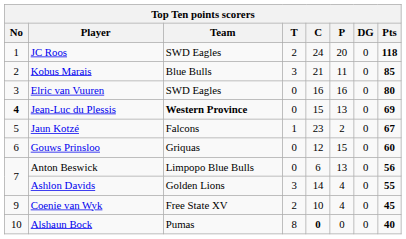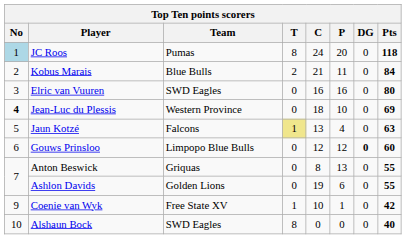 <table class="wikitable collapsible sortable" style="text-align:center; line-height:130%; font-size:90%; width:60%;">
 <tr>
 <th colspan="100%">Top Ten points scorers</th>
 </tr>
 <tr>
 <th style="width:6%;">No</th>
 <th style="width:34%;">Player</th>
 <th style="width:30%;">Team</th>
 <th style="width:6%;">T</th>
 <th style="width:6%;">C</th>
 <th style="width:6%;">P</th>
 <th style="width:6%;">DG</th>
 <th style="width:6%;">Pts<br></th>
 </tr>
 <tr>
-<td>1</td>
+<td style="background: lightblue;">1</td>
 <td align=left><a href='#'>JC Roos</a></td>
-<td align=left>SWD Eagles</td>
-<td>2</td>
+<td align=left>Pumas</td>
+<td>8</td>
 <td>24</td>
 <td>20</td>
 <td>0</td>
 <td><strong>118</strong></td>
 </tr>
 <tr>
 <td>2</td>
 <td align=left><a href='#'>Kobus Marais</a></td>
 <td align=left>Blue Bulls</td>
-<td>3</td>
+<td>2</td>
 <td>21</td>
 <td>11</td>
 <td>0</td>
-<td><strong>85</strong></td>
+<td><strong>84</strong></td>
 </tr>
 <tr>
 <td>3</td>
 <td align=left><a href='#'>Elric van Vuuren</a></td>
 <td align=left>SWD Eagles</td>
 <td>0</td>
 <td>16</td>
 <td>16</td>
 <td>0</td>
 <td><strong>80</strong></td>
 </tr>
 <tr>
 <td><strong>4</strong></td>
 <td align=left><a href='#'>Jean-Luc du Plessis</a></td>
-<td align=left><strong>Western Province</strong></td>
+<td align=left>Western Province</td>
 <td>0</td>
-<td>15</td>
-<td>13</td>
+<td>18</td>
+<td>10</td>
 <td>0</td>
 <td><strong>69</strong></td>
 </tr>
 <tr>
 <td>5</td>
 <td align=left><a href='#'>Jaun Kotzé</a></td>
 <td align=left>Falcons</td>
-<td>1</td>
-<td>23</td>
-<td>2</td>
+<td style="background: khaki;">1</td>
+<td>13</td>
+<td>4</td>
 <td>0</td>
-<td><strong>67</strong></td>
+<td><strong>63</strong></td>
 </tr>
 <tr>
 <td>6</td>
 <td align=left><a href='#'>Gouws Prinsloo</a></td>
-<td align=left>Griquas</td>
+<td align=left>Limpopo Blue Bulls</td>
 <td>0</td>
 <td>12</td>
-<td>15</td>
-<td>0</td>
+<td>12</td>
+<td><strong>0</strong></td>
 <td><strong>60</strong></td>
 </tr>
 <tr>
 <td rowspan=2>7</td>
 <td align=left>Anton Beswick</td>
-<td align=left>Limpopo Blue Bulls</td>
+<td align=left>Griquas</td>
 <td>0</td>
-<td>6</td>
+<td>8</td>
 <td>13</td>
 <td>0</td>
-<td><strong>56</strong></td>
+<td><strong>55</strong></td>
 </tr>
 <tr>
 <td align=left><a href='#'>Ashlon Davids</a></td>
 <td align=left>Golden Lions</td>
-<td>3</td>
-<td>14</td>
-<td>4</td>
+<td>0</td>
+<td>19</td>
+<td>6</td>
 <td>0</td>
 <td><strong>55</strong></td>
 </tr>
 <tr>
 <td>9</td>
 <td align=left><a href='#'>Coenie van Wyk</a></td>
 <td align=left>Free State XV</td>
-<td>2</td>
+<td>1</td>
 <td>10</td>
-<td>4</td>
+<td>1</td>
 <td>0</td>
-<td><strong>45</strong></td>
+<td><strong>42</strong></td>
 </tr>
 <tr>
 <td>10</td>
 <td align=left><a href='#'>Alshaun Bock</a></td>
-<td align=left>Pumas</td>
+<td align=left>SWD Eagles</td>
 <td>8</td>
-<td><strong>0</strong></td>
+<td>0</td>
 <td>0</td>
 <td>0</td>
 <td><strong>40</strong></td>
 </tr>
 </table>
